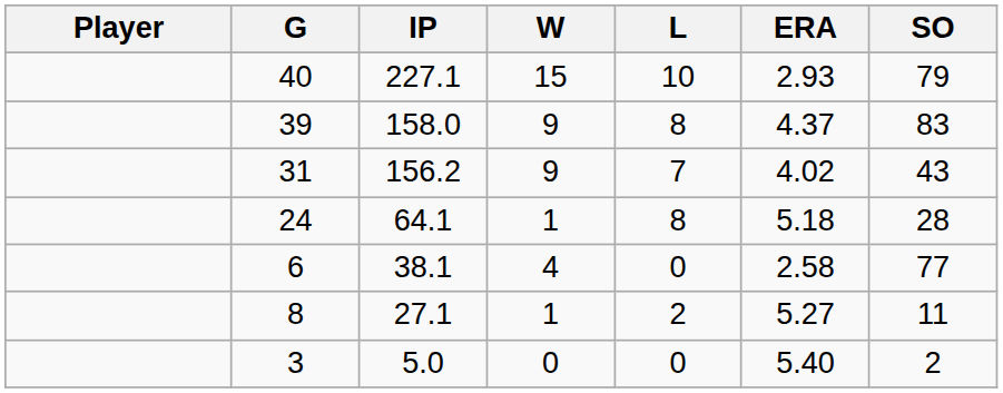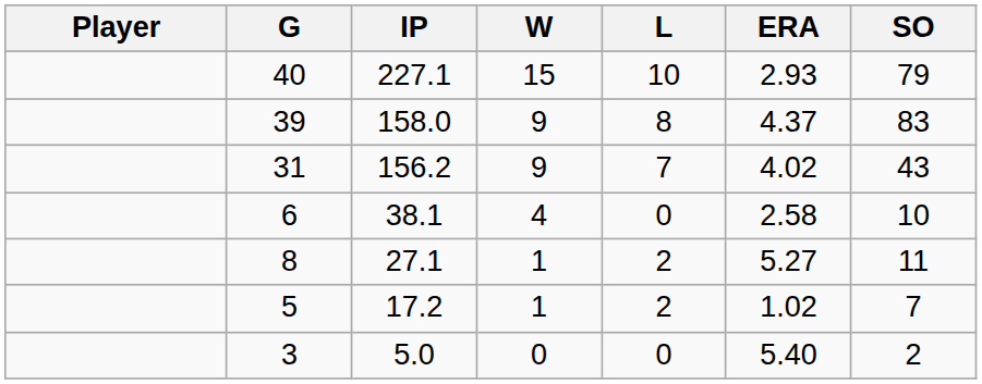 <table class="wikitable sortable">
 <tr>
 <th bgcolor="#DDDDFF" width="16%">Player</th>
 <th bgcolor="#DDDDFF" width="9%">G</th>
 <th bgcolor="#DDDDFF" width="9%">IP</th>
 <th bgcolor="#DDDDFF" width="9%">W</th>
 <th bgcolor="#DDDDFF" width="9%">L</th>
 <th bgcolor="#DDDDFF" width="9%">ERA</th>
 <th bgcolor="#DDDDFF" width="9%">SO</th>
 </tr>
 <tr align="center">
 <td></td>
 <td>40</td>
 <td>227.1</td>
 <td>15</td>
 <td>10</td>
 <td>2.93</td>
 <td>79</td>
 </tr>
 <tr align="center">
 <td></td>
 <td>39</td>
 <td>158.0</td>
 <td>9</td>
 <td>8</td>
 <td>4.37</td>
 <td>83</td>
 </tr>
 <tr align="center">
 <td></td>
 <td>31</td>
 <td>156.2</td>
 <td>9</td>
 <td>7</td>
 <td>4.02</td>
 <td>43</td>
 </tr>
 <tr align="center">
 <td></td>
-<td>24</td>
-<td>64.1</td>
-<td>1</td>
-<td>8</td>
-<td>5.18</td>
-<td>28</td>
-</tr>
-<tr align="center">
-<td></td>
 <td>6</td>
 <td>38.1</td>
 <td>4</td>
 <td>0</td>
 <td>2.58</td>
-<td>77</td>
+<td>10</td>
 </tr>
 <tr align="center">
 <td></td>
 <td>8</td>
 <td>27.1</td>
 <td>1</td>
 <td>2</td>
 <td>5.27</td>
 <td>11</td>
 </tr>
 <tr align="center">
 <td></td>
+<td>5</td>
+<td>17.2</td>
+<td>1</td>
+<td>2</td>
+<td>1.02</td>
+<td>7</td>
+</tr>
+<tr align="center">
+<td></td>
 <td>3</td>
 <td>5.0</td>
 <td>0</td>
 <td>0</td>
 <td>5.40</td>
 <td>2</td>
 </tr>
 </table>
